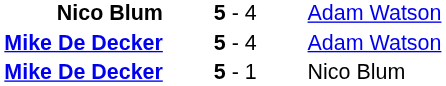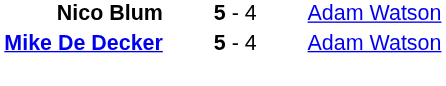 <table style="text-align:center">
 <tr>
 <th width=223></th>
 <th width=100></th>
 <th width=223></th>
 </tr>
 <tr>
 <td align=right><strong>Nico Blum</strong> </td>
 <td><strong>5</strong> - 4</td>
 <td align=left> <a href='#'>Adam Watson</a></td>
 </tr>
 <tr>
 <td align=right><strong><a href='#'>Mike De Decker</a></strong> </td>
 <td><strong>5</strong> - 4</td>
 <td align=left> <a href='#'>Adam Watson</a></td>
 </tr>
-<tr>
-<td align=right><strong><a href='#'>Mike De Decker</a></strong> </td>
-<td><strong>5</strong> - 1</td>
-<td align=left> Nico Blum</td>
-</tr>
 </table>
